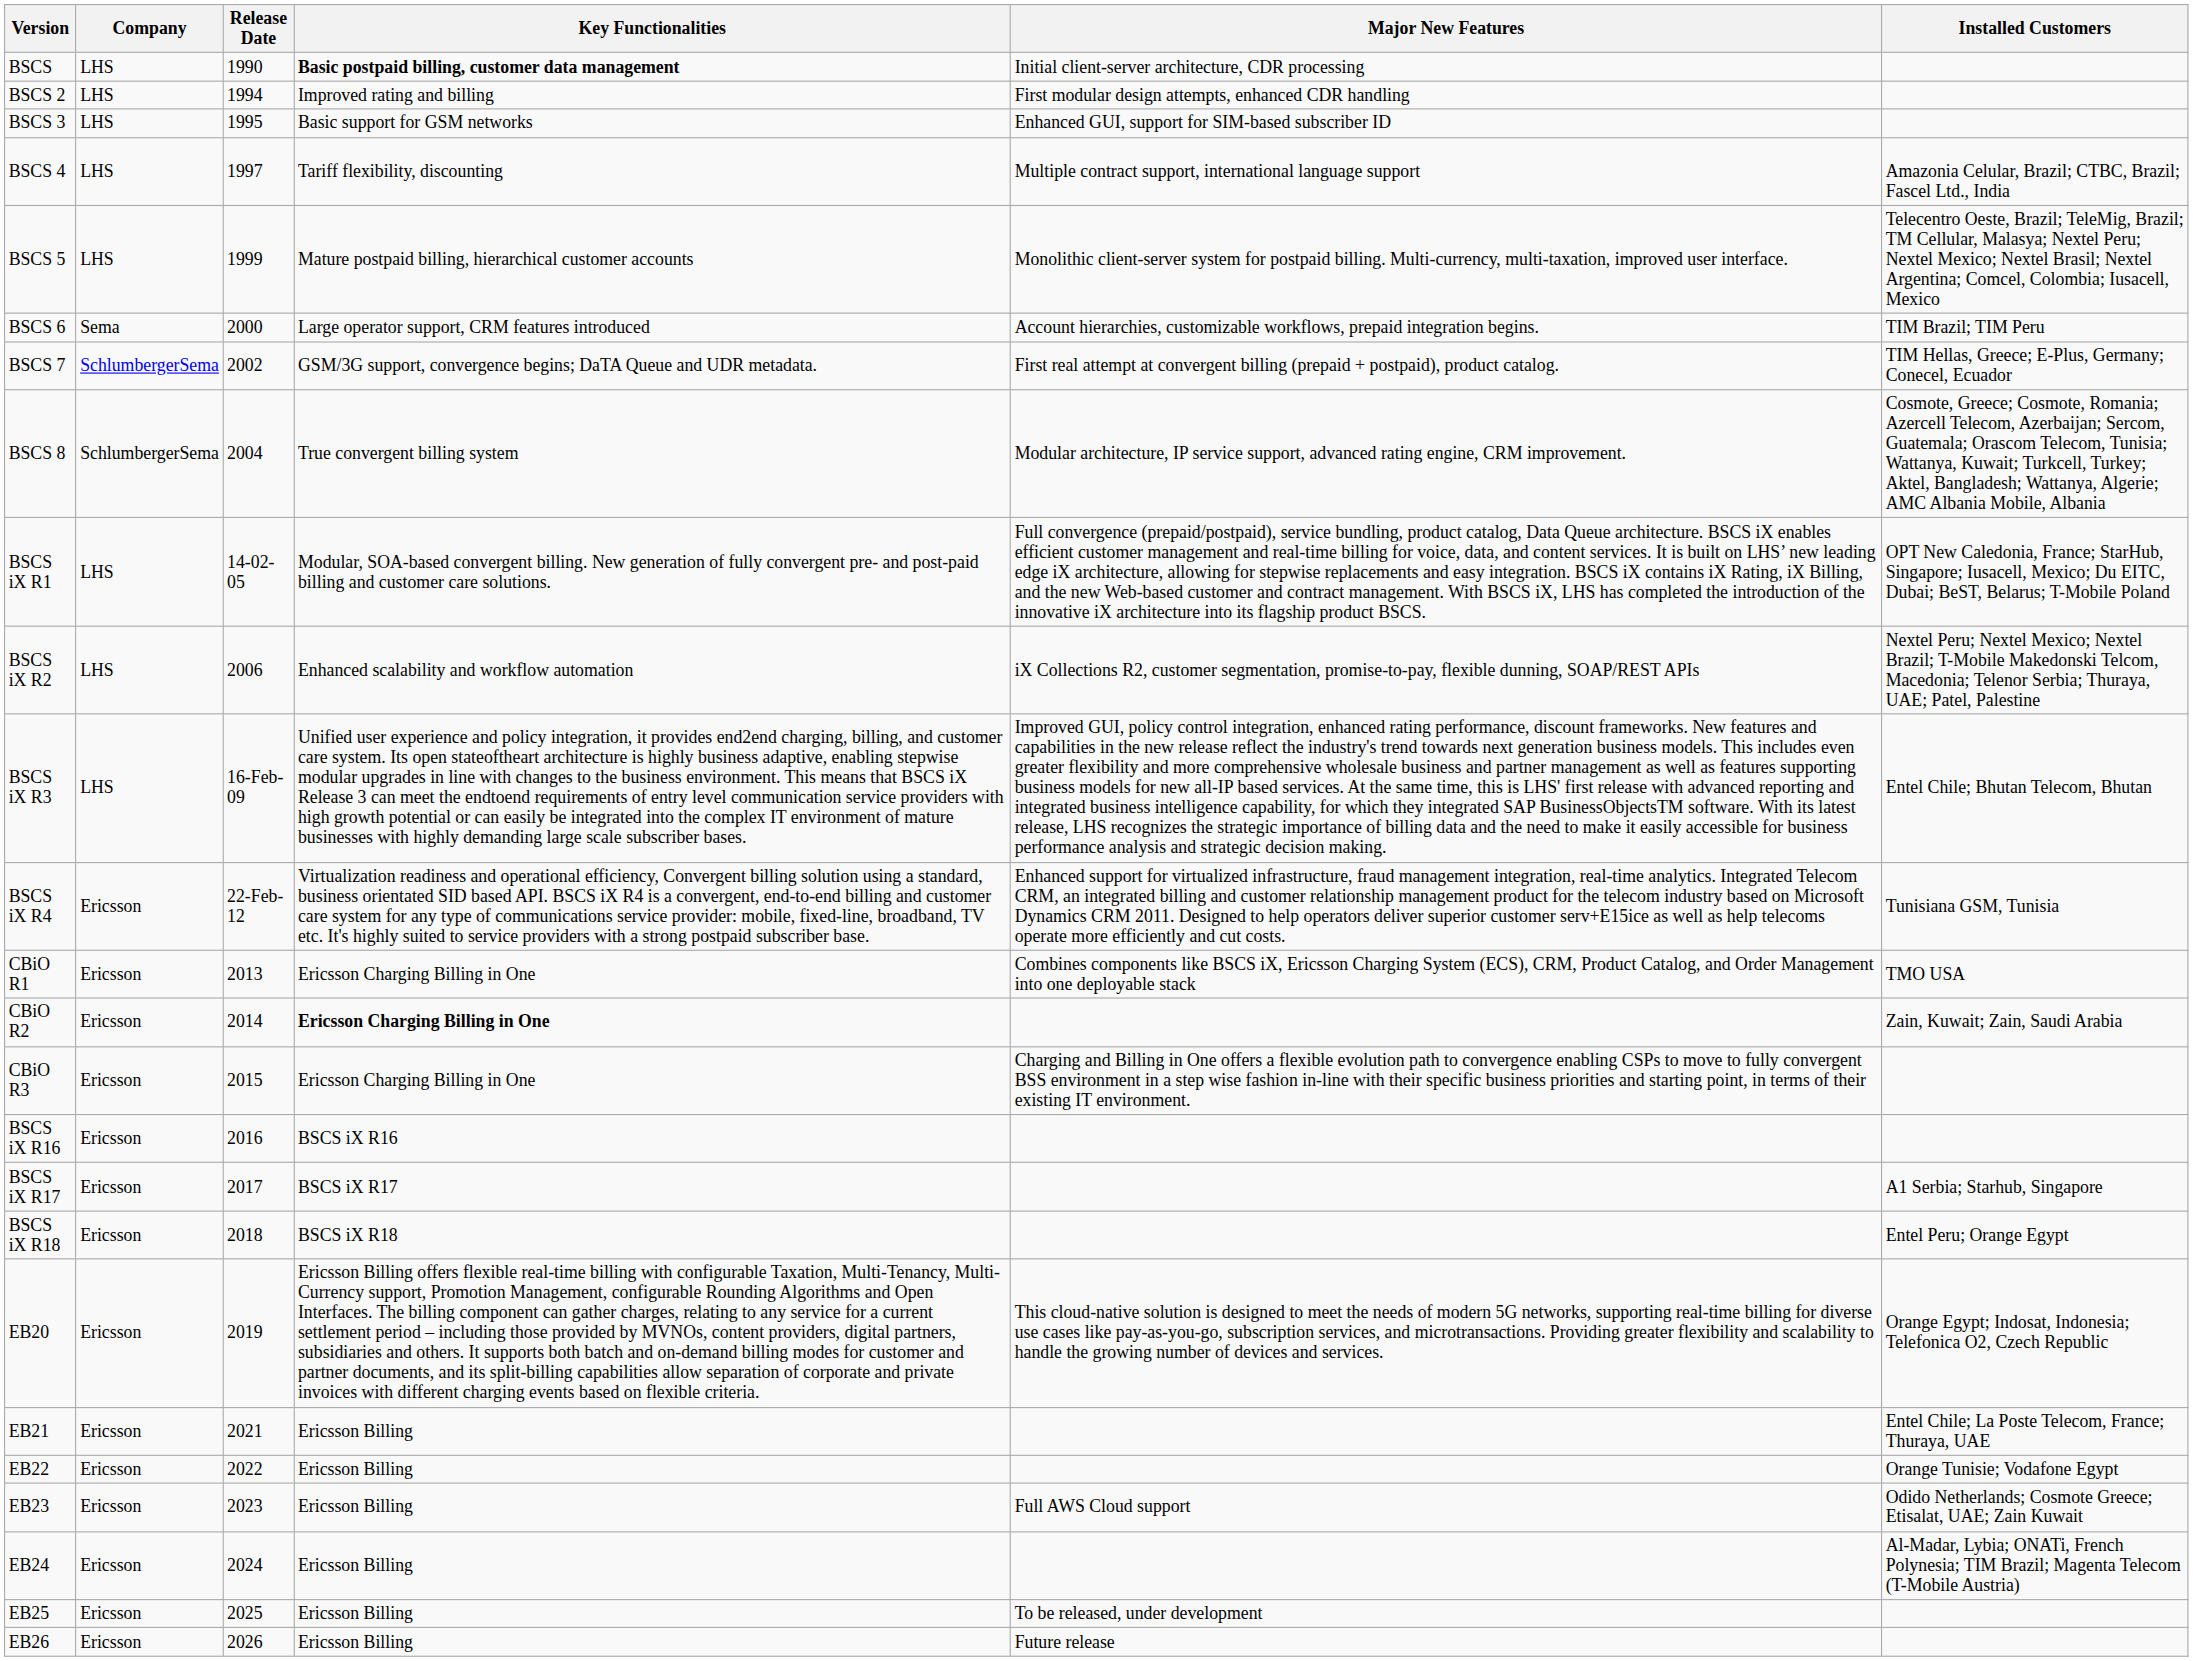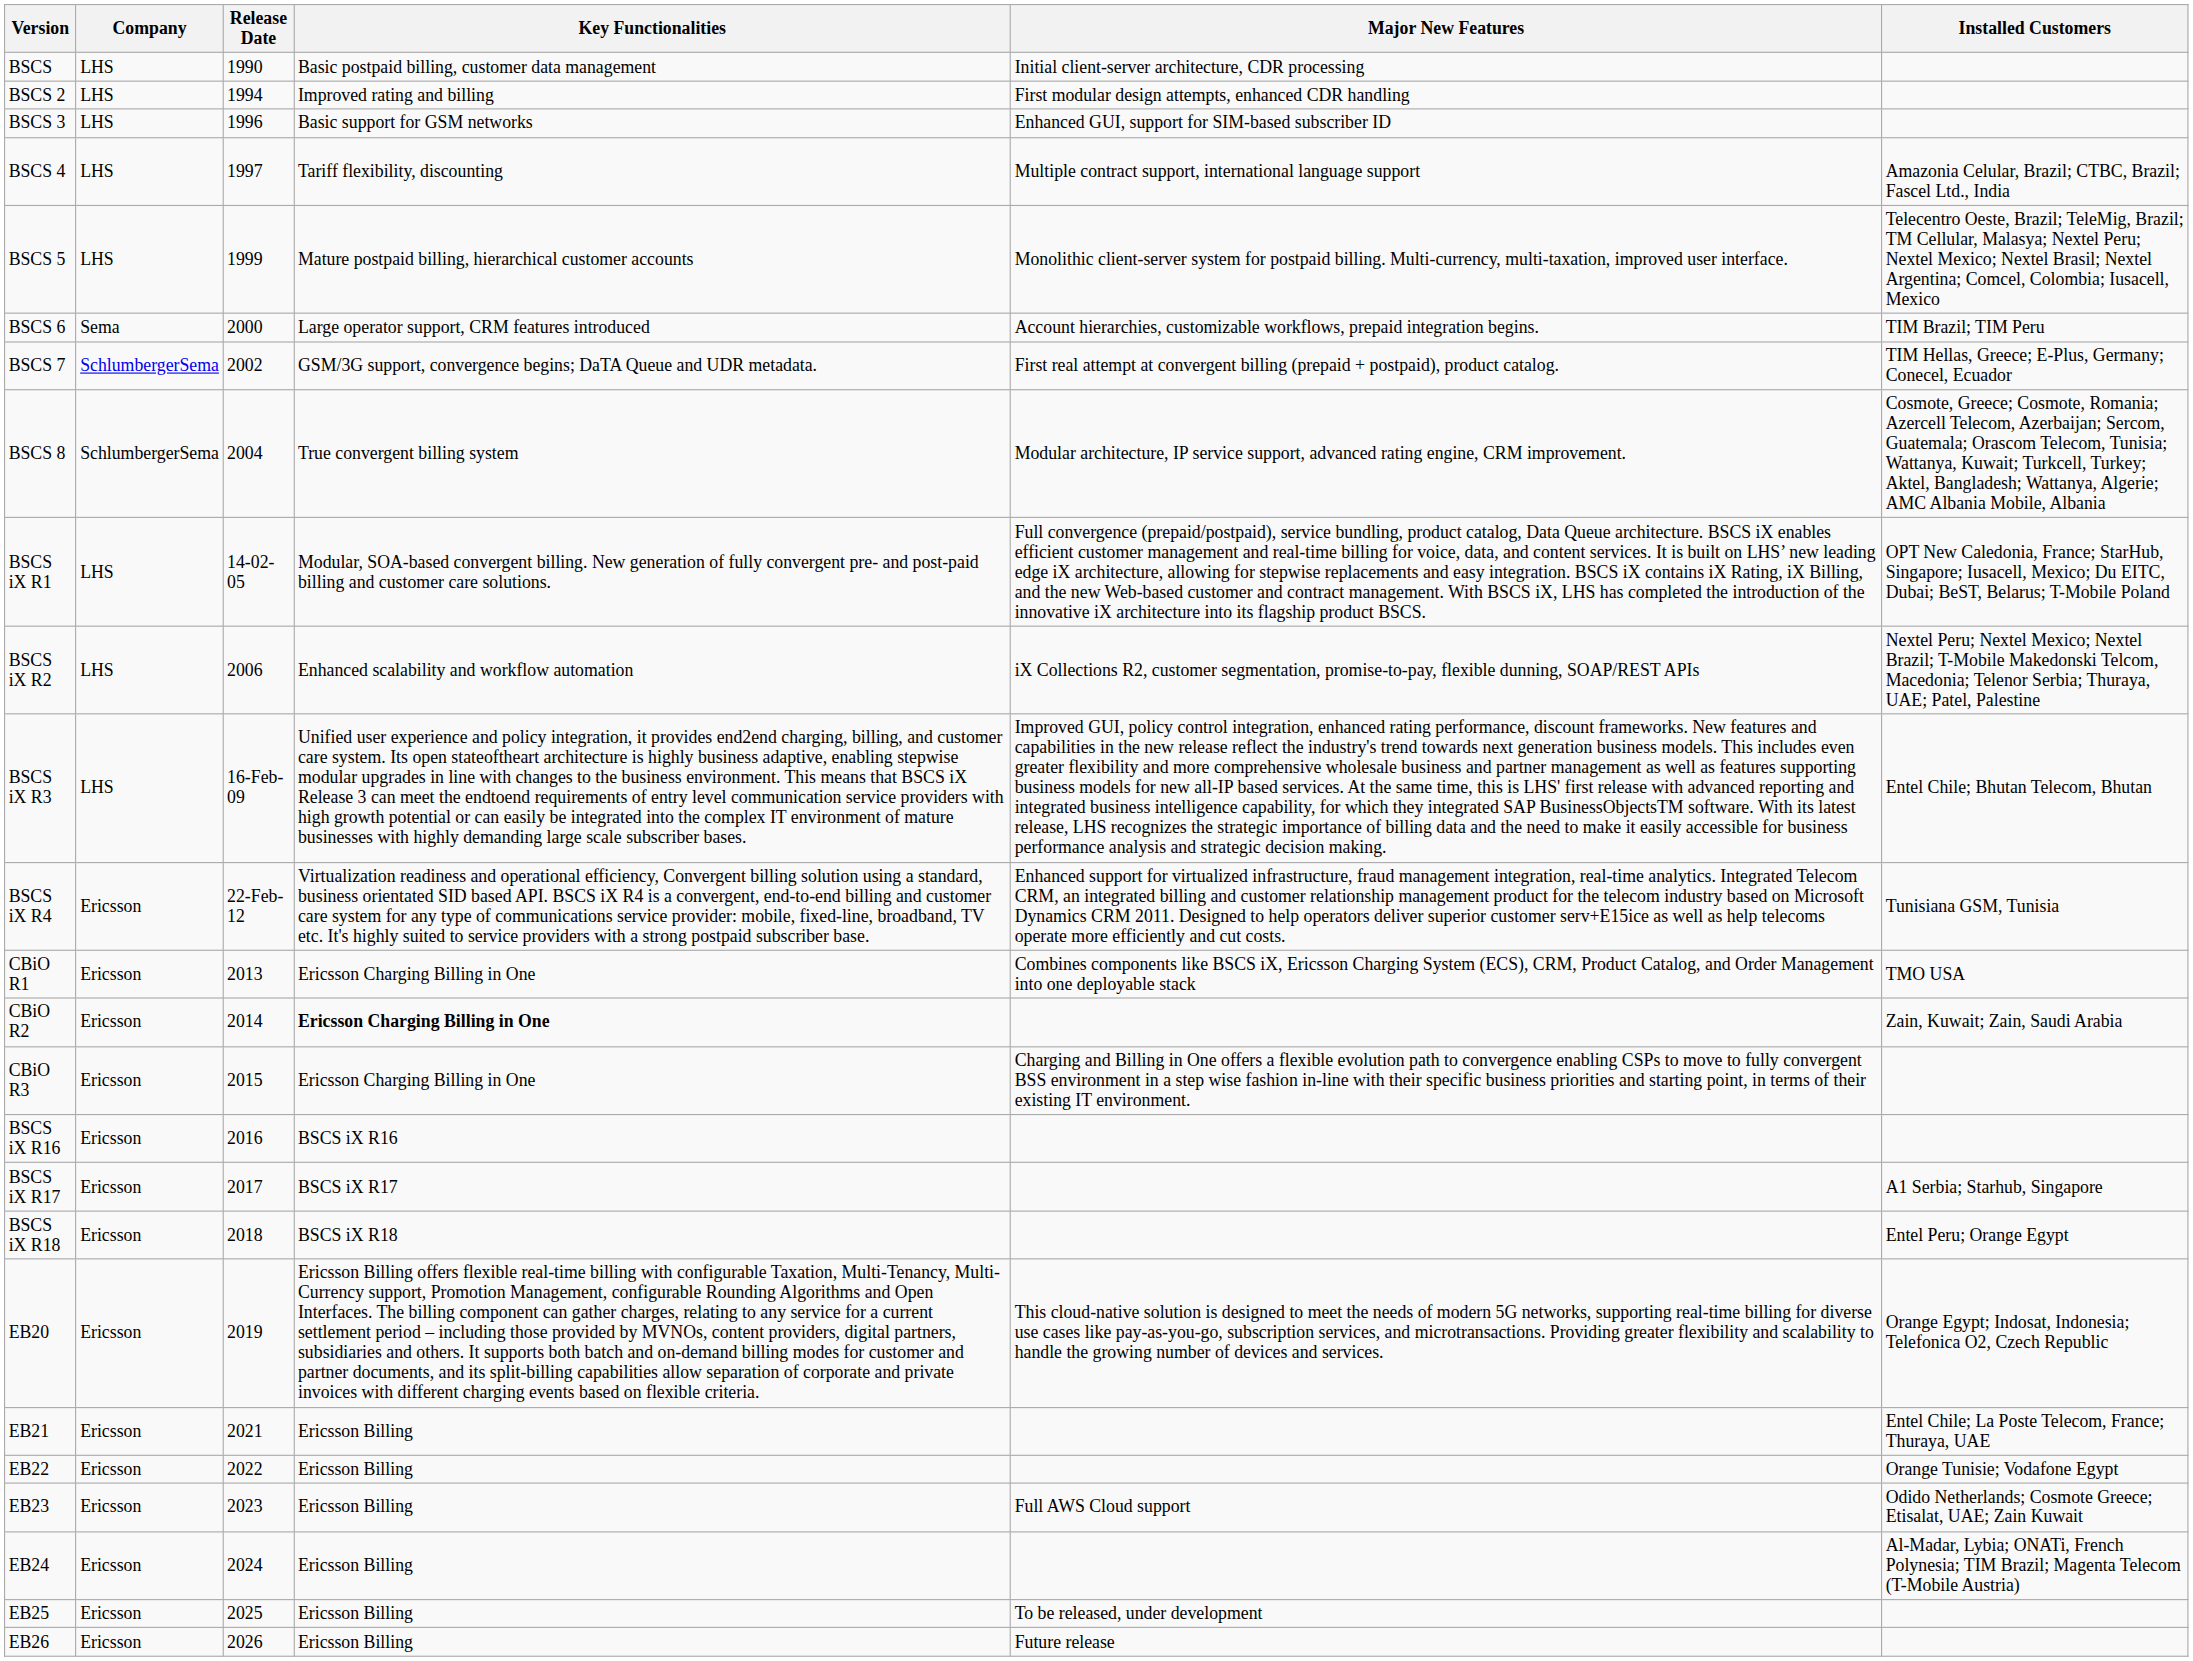 <table class="wikitable collapsible sortable">
 <tr>
 <th>Version</th>
 <th>Company</th>
 <th>Release Date</th>
 <th>Key Functionalities</th>
 <th>Major New Features</th>
 <th>Installed Customers</th>
 </tr>
 <tr>
 <td>BSCS</td>
 <td>LHS</td>
 <td>1990</td>
-<td><strong>Basic postpaid billing, customer data management</strong></td>
+<td>Basic postpaid billing, customer data management</td>
 <td>Initial client-server architecture, CDR processing</td>
 <td></td>
 </tr>
 <tr>
 <td>BSCS 2</td>
 <td>LHS</td>
 <td>1994</td>
 <td>Improved rating and billing</td>
 <td>First modular design attempts, enhanced CDR handling</td>
 <td></td>
 </tr>
 <tr>
 <td>BSCS 3</td>
 <td>LHS</td>
-<td>1995</td>
+<td>1996</td>
 <td>Basic support for GSM networks</td>
 <td>Enhanced GUI, support for SIM-based subscriber ID</td>
 <td></td>
 </tr>
 <tr>
 <td>BSCS 4</td>
 <td>LHS</td>
 <td>1997</td>
 <td>Tariff flexibility, discounting</td>
 <td>Multiple contract support, international language support</td>
 <td><br>Amazonia Celular, Brazil; CTBC, Brazil; Fascel Ltd., India</td>
 </tr>
 <tr>
 <td>BSCS 5</td>
 <td>LHS</td>
 <td>1999</td>
 <td>Mature postpaid billing, hierarchical customer accounts</td>
 <td>Monolithic client-server system for postpaid billing. Multi-currency, multi-taxation, improved user interface.</td>
 <td>Telecentro Oeste, Brazil; TeleMig, Brazil; TM Cellular, Malasya; Nextel Peru; Nextel Mexico; Nextel Brasil; Nextel Argentina; Comcel, Colombia; Iusacell, Mexico</td>
 </tr>
 <tr>
 <td>BSCS 6</td>
 <td>Sema</td>
 <td>2000</td>
 <td>Large operator support, CRM features introduced</td>
 <td>Account hierarchies, customizable workflows, prepaid integration begins.</td>
 <td>TIM Brazil; TIM Peru</td>
 </tr>
 <tr>
 <td>BSCS 7</td>
 <td><a href='#'>SchlumbergerSema</a></td>
 <td>2002</td>
 <td>GSM/3G support, convergence begins; DaTA Queue and UDR metadata.</td>
 <td>First real attempt at convergent billing (prepaid + postpaid), product catalog.</td>
 <td>TIM Hellas, Greece; E-Plus, Germany; Conecel, Ecuador</td>
 </tr>
 <tr>
 <td>BSCS 8</td>
 <td>SchlumbergerSema</td>
 <td>2004</td>
 <td>True convergent billing system</td>
 <td>Modular architecture, IP service support, advanced rating engine, CRM improvement.</td>
 <td>Cosmote, Greece; Cosmote, Romania; Azercell Telecom, Azerbaijan; Sercom, Guatemala; Orascom Telecom, Tunisia; Wattanya, Kuwait; Turkcell, Turkey; Aktel, Bangladesh; Wattanya, Algerie; AMC Albania Mobile, Albania</td>
 </tr>
 <tr>
 <td>BSCS iX R1</td>
 <td>LHS</td>
 <td>14-02-05</td>
 <td>Modular, SOA-based convergent billing. New generation of fully convergent pre- and post-paid billing and customer care solutions.</td>
 <td>Full convergence (prepaid/postpaid), service bundling, product catalog, Data Queue architecture. BSCS iX enables efficient customer management and real-time billing for voice, data, and content services. It is built on LHS’ new leading edge iX architecture, allowing for stepwise replacements and easy integration. BSCS iX contains iX Rating, iX Billing, and the new Web-based customer and contract management. With BSCS iX, LHS has completed the introduction of the innovative iX architecture into its flagship product BSCS.</td>
 <td>OPT New Caledonia, France; StarHub, Singapore; Iusacell, Mexico; Du EITC, Dubai; BeST, Belarus; T-Mobile Poland</td>
 </tr>
 <tr>
 <td>BSCS iX R2</td>
 <td>LHS</td>
 <td>2006</td>
 <td>Enhanced scalability and workflow automation</td>
 <td>iX Collections R2, customer segmentation, promise-to-pay, flexible dunning, SOAP/REST APIs</td>
 <td>Nextel Peru; Nextel Mexico; Nextel Brazil; T-Mobile Makedonski Telcom, Macedonia; Telenor Serbia; Thuraya, UAE; Patel, Palestine</td>
 </tr>
 <tr>
 <td>BSCS iX R3</td>
 <td>LHS</td>
 <td>16-Feb-09</td>
 <td>Unified user experience and policy integration, it provides end2end charging, billing, and customer care system. Its open stateoftheart architecture is highly business adaptive, enabling stepwise modular upgrades in line with changes to the business environment. This means that BSCS iX Release 3 can meet the endtoend requirements of entry level communication service providers with high growth potential or can easily be integrated into the complex IT environment of mature businesses with highly demanding large scale subscriber bases.</td>
 <td>Improved GUI, policy control integration, enhanced rating performance, discount frameworks. New features and capabilities in the new release reflect the industry's trend towards next generation business models. This includes even greater flexibility and more comprehensive wholesale business and partner management as well as features supporting business models for new all-IP based services. At the same time, this is LHS' first release with advanced reporting and integrated business intelligence capability, for which they integrated SAP BusinessObjectsTM software. With its latest release, LHS recognizes the strategic importance of billing data and the need to make it easily accessible for business performance analysis and strategic decision making.</td>
 <td>Entel Chile; Bhutan Telecom, Bhutan</td>
 </tr>
 <tr>
 <td>BSCS iX R4</td>
 <td>Ericsson</td>
 <td>22-Feb-12</td>
 <td>Virtualization readiness and operational efficiency, Convergent billing solution using a standard, business orientated SID based API. BSCS iX R4 is a convergent, end-to-end billing and customer care system for any type of communications service provider: mobile, fixed-line, broadband, TV etc. It's highly suited to service providers with a strong postpaid subscriber base.</td>
 <td>Enhanced support for virtualized infrastructure, fraud management integration, real-time analytics. Integrated Telecom CRM, an integrated billing and customer relationship management product for the telecom industry based on Microsoft Dynamics CRM 2011. Designed to help operators deliver superior customer serv+E15ice as well as help telecoms operate more efficiently and cut costs.</td>
 <td>Tunisiana GSM, Tunisia</td>
 </tr>
 <tr>
 <td>CBiO R1</td>
 <td>Ericsson</td>
 <td>2013</td>
 <td>Ericsson Charging Billing in One</td>
 <td>Combines components like BSCS iX, Ericsson Charging System (ECS), CRM, Product Catalog, and Order Management into one deployable stack</td>
 <td>TMO USA</td>
 </tr>
 <tr>
 <td>CBiO R2</td>
 <td>Ericsson</td>
 <td>2014</td>
 <td><strong>Ericsson Charging Billing in One</strong></td>
 <td></td>
 <td>Zain, Kuwait; Zain, Saudi Arabia </td>
 </tr>
 <tr>
 <td>CBiO R3</td>
 <td>Ericsson</td>
 <td>2015</td>
 <td>Ericsson Charging Billing in One</td>
 <td>Charging and Billing in One offers a flexible evolution path to convergence enabling CSPs to move to fully convergent BSS environment in a step wise fashion in-line with their specific business priorities and starting point, in terms of their existing IT environment.</td>
 <td></td>
 </tr>
 <tr>
 <td>BSCS iX R16</td>
 <td>Ericsson</td>
 <td>2016</td>
 <td>BSCS iX R16</td>
 <td></td>
 <td></td>
 </tr>
 <tr>
 <td>BSCS iX R17</td>
 <td>Ericsson</td>
 <td>2017</td>
 <td>BSCS iX R17</td>
 <td></td>
 <td>A1 Serbia; Starhub, Singapore</td>
 </tr>
 <tr>
 <td>BSCS iX R18</td>
 <td>Ericsson</td>
 <td>2018</td>
 <td>BSCS iX R18</td>
 <td></td>
 <td>Entel Peru; Orange Egypt</td>
 </tr>
 <tr>
 <td>EB20</td>
 <td>Ericsson</td>
 <td>2019</td>
 <td>Ericsson Billing offers flexible real-time billing with configurable Taxation, Multi-Tenancy, Multi-Currency support, Promotion Management, configurable Rounding Algorithms and Open Interfaces. The billing component can gather charges, relating to any service for a current settlement period – including those provided by MVNOs, content providers, digital partners, subsidiaries and others. It supports both batch and on-demand billing modes for customer and partner documents, and its split-billing capabilities allow separation of corporate and private invoices with different charging events based on flexible criteria.</td>
 <td>This cloud-native solution is designed to meet the needs of modern 5G networks, supporting real-time billing for diverse use cases like pay-as-you-go, subscription services, and microtransactions. Providing greater flexibility and scalability to handle the growing number of devices and services.</td>
 <td>Orange Egypt; Indosat, Indonesia; Telefonica O2, Czech Republic</td>
 </tr>
 <tr>
 <td>EB21</td>
 <td>Ericsson</td>
 <td>2021</td>
 <td>Ericsson Billing</td>
 <td></td>
 <td>Entel Chile; La Poste Telecom, France; Thuraya, UAE</td>
 </tr>
 <tr>
 <td>EB22</td>
 <td>Ericsson</td>
 <td>2022</td>
 <td>Ericsson Billing</td>
 <td></td>
 <td>Orange Tunisie; Vodafone Egypt</td>
 </tr>
 <tr>
 <td>EB23</td>
 <td>Ericsson</td>
 <td>2023</td>
 <td>Ericsson Billing</td>
 <td>Full AWS Cloud support</td>
 <td>Odido Netherlands; Cosmote Greece; Etisalat, UAE; Zain Kuwait</td>
 </tr>
 <tr>
 <td>EB24</td>
 <td>Ericsson</td>
 <td>2024</td>
 <td>Ericsson Billing</td>
 <td></td>
 <td>Al-Madar, Lybia; ONATi, French Polynesia; TIM Brazil; Magenta Telecom (T-Mobile Austria)</td>
 </tr>
 <tr>
 <td>EB25</td>
 <td>Ericsson</td>
 <td>2025</td>
 <td>Ericsson Billing</td>
 <td>To be released, under development</td>
 <td></td>
 </tr>
 <tr>
 <td>EB26</td>
 <td>Ericsson</td>
 <td>2026</td>
 <td>Ericsson Billing</td>
 <td>Future release</td>
 <td></td>
 </tr>
 </table>
